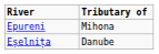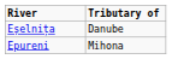 <table class="wikitable">
 <tr>
 <td width="100pt"><strong>River</strong></td>
 <td width="100pt"><strong>Tributary of</strong></td>
 </tr>
 <tr>
+<td><a href='#'>Eșelnița</a></td>
+<td>Danube</td>
+</tr>
+<tr>
 <td><a href='#'>Epureni</a></td>
 <td>Mihona</td>
 </tr>
-<tr>
-<td><a href='#'>Eșelnița</a></td>
-<td>Danube</td>
-</tr>
 </table>
